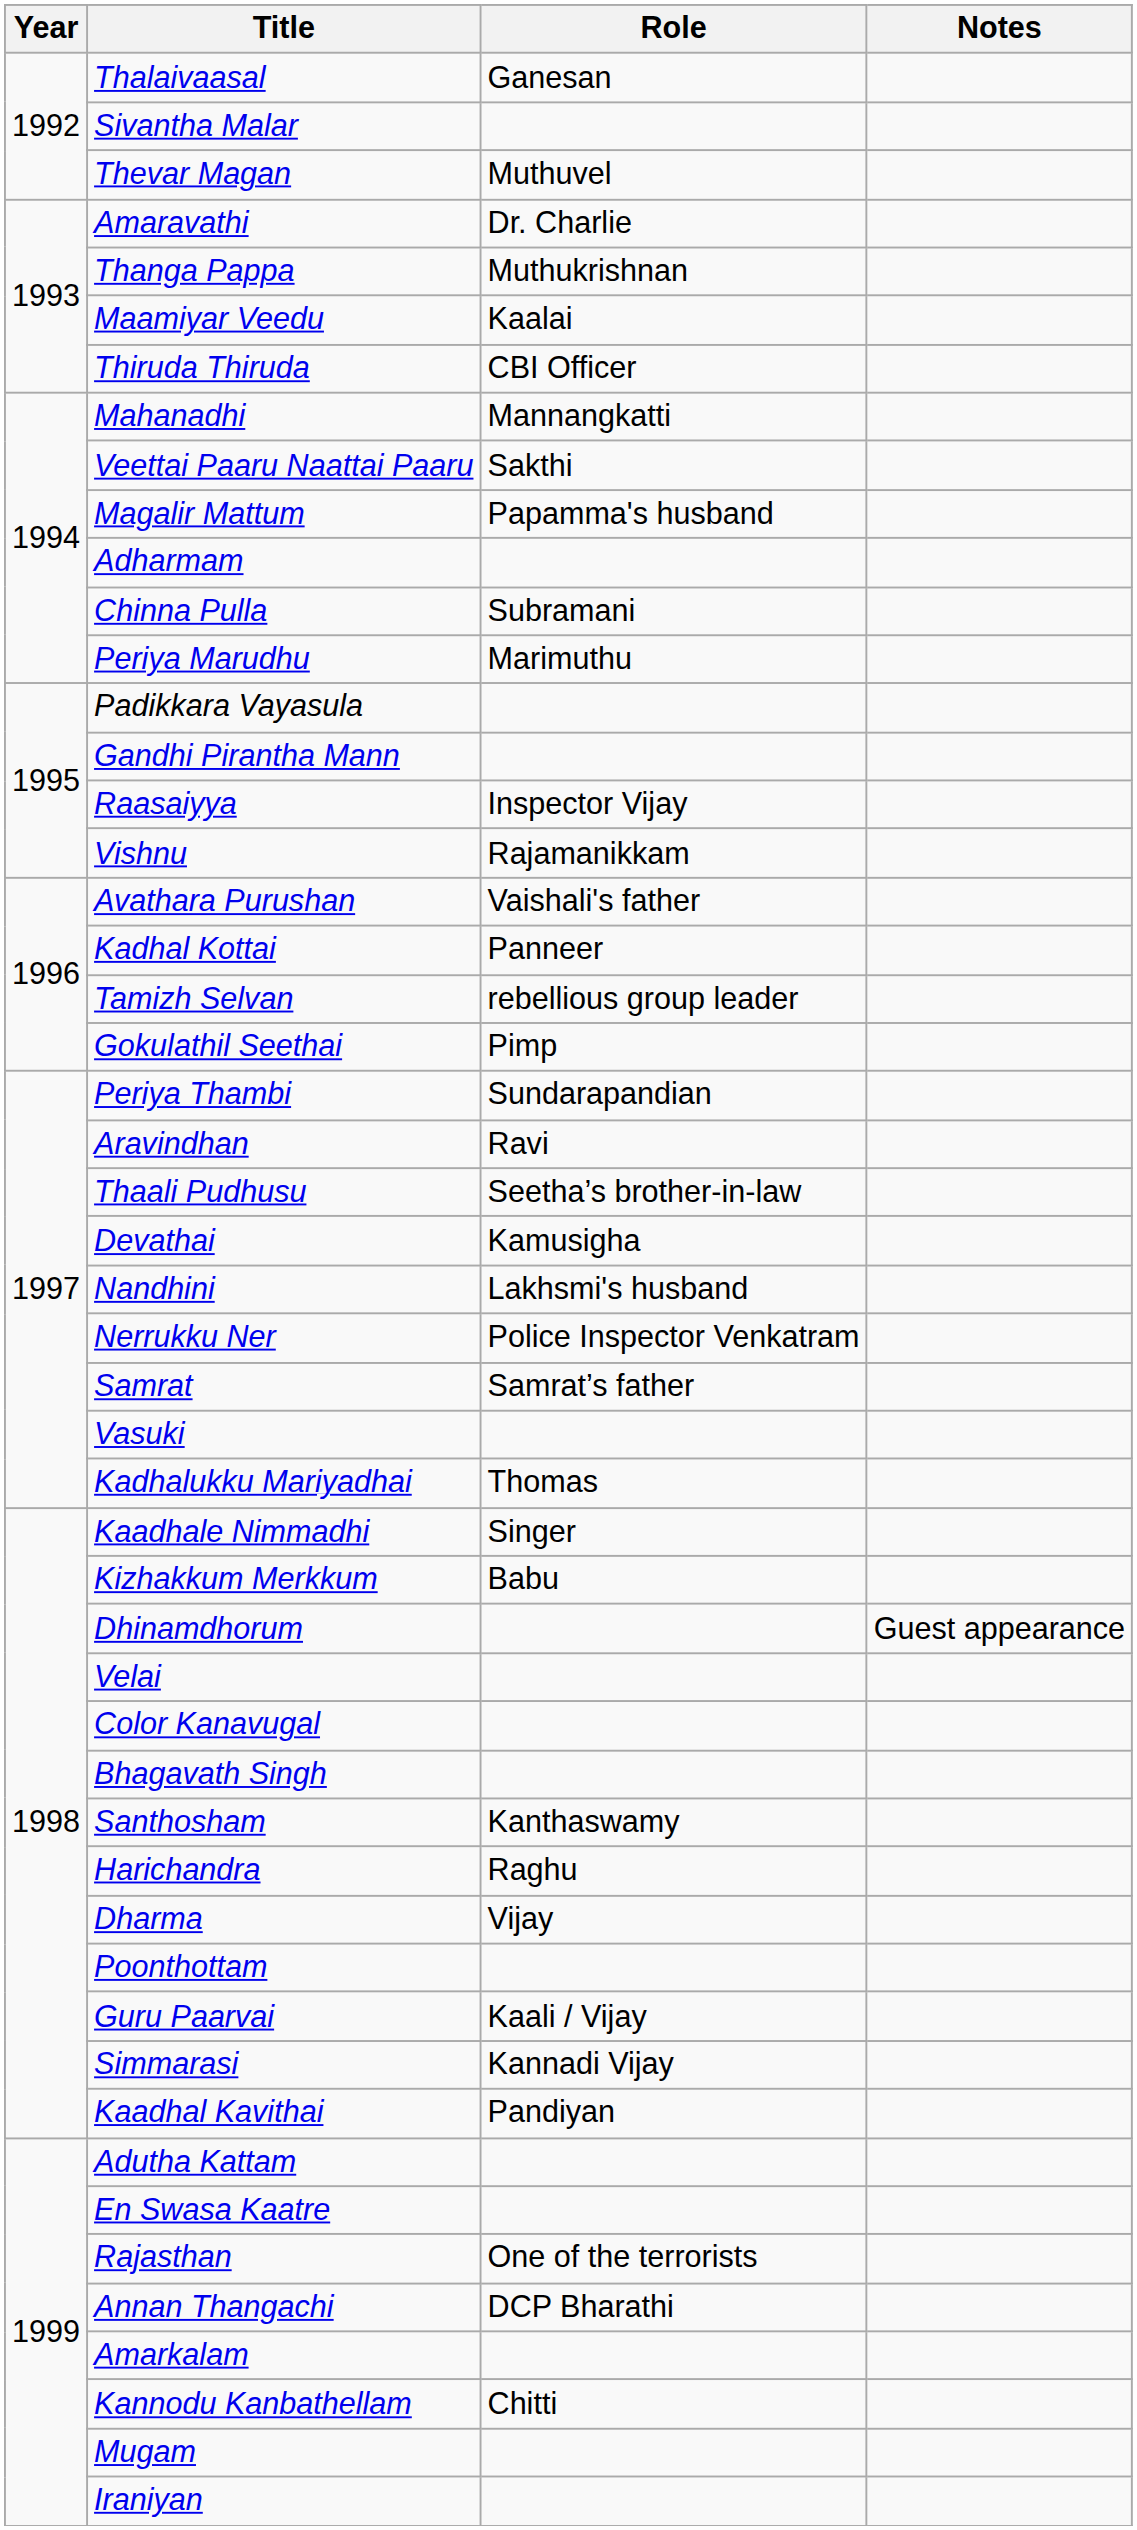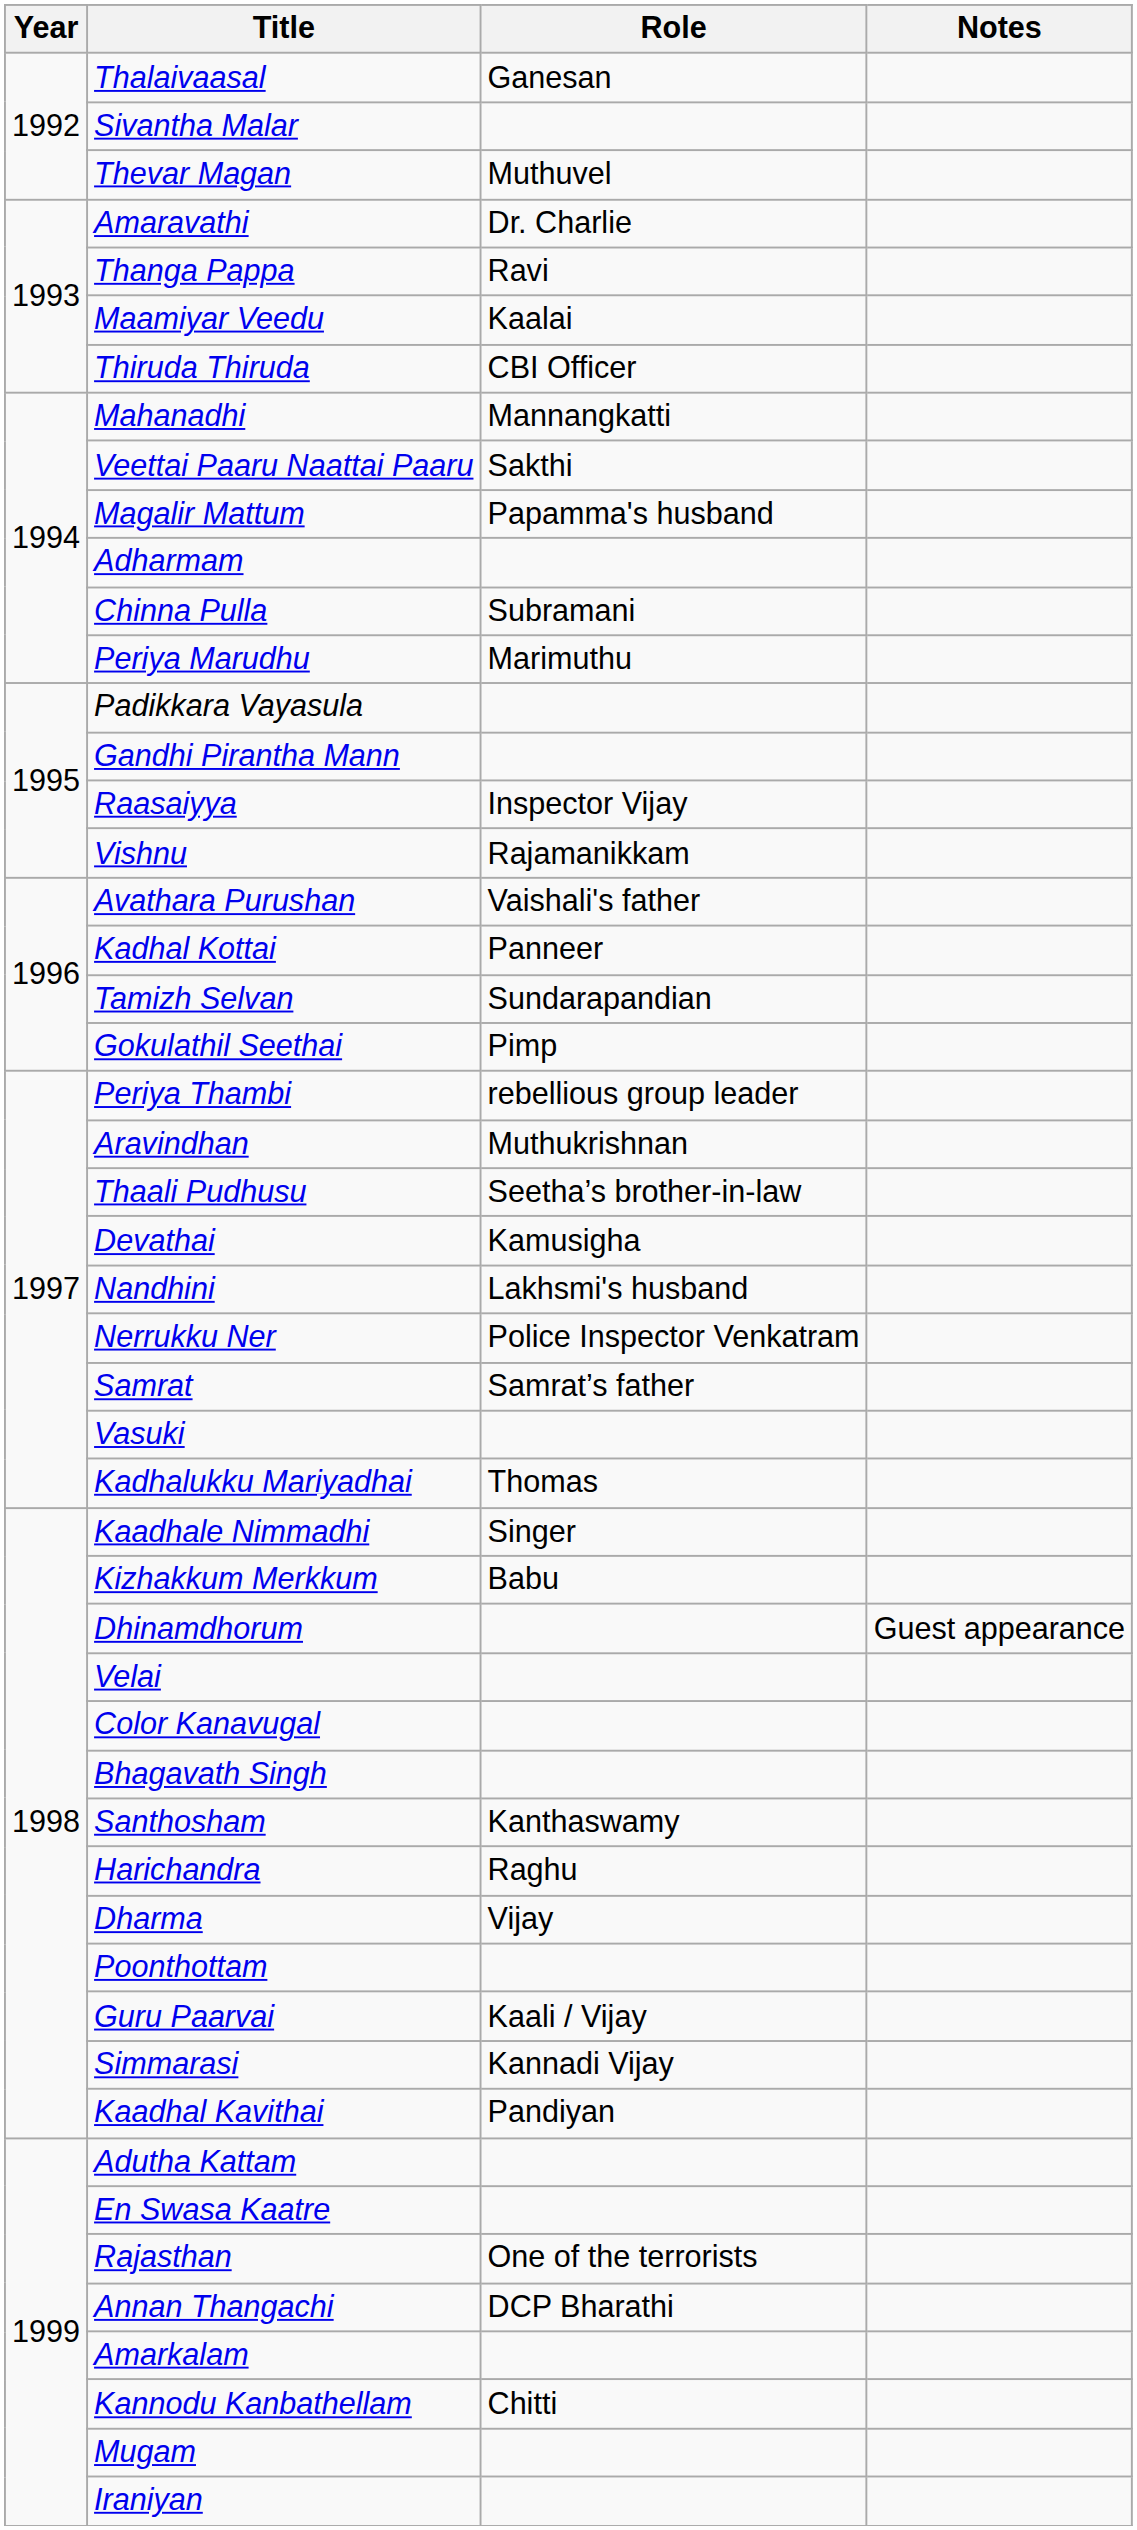 <table class="wikitable sortable">
 <tr>
 <th>Year</th>
 <th>Title</th>
 <th>Role</th>
 <th class="unsortable">Notes</th>
 </tr>
 <tr>
 <td rowspan="3">1992</td>
 <td><em><a href='#'>Thalaivaasal</a></em></td>
 <td>Ganesan</td>
 <td></td>
 </tr>
 <tr>
 <td><em><a href='#'>Sivantha Malar</a></em></td>
 <td></td>
 <td></td>
 </tr>
 <tr>
 <td><em><a href='#'>Thevar Magan</a></em></td>
 <td>Muthuvel</td>
 <td></td>
 </tr>
 <tr>
 <td rowspan="4">1993</td>
 <td><em><a href='#'>Amaravathi</a></em></td>
 <td>Dr. Charlie</td>
 <td></td>
 </tr>
 <tr>
 <td><em><a href='#'>Thanga Pappa</a></em></td>
-<td>Muthukrishnan</td>
+<td>Ravi</td>
 <td></td>
 </tr>
 <tr>
 <td><em><a href='#'>Maamiyar Veedu</a></em></td>
 <td>Kaalai</td>
 <td></td>
 </tr>
 <tr>
 <td><em><a href='#'>Thiruda Thiruda</a></em></td>
 <td>CBI Officer</td>
 <td></td>
 </tr>
 <tr>
 <td rowspan="6">1994</td>
 <td><em><a href='#'>Mahanadhi</a></em></td>
 <td>Mannangkatti</td>
 <td></td>
 </tr>
 <tr>
 <td><em><a href='#'>Veettai Paaru Naattai Paaru</a></em></td>
 <td>Sakthi</td>
 <td></td>
 </tr>
 <tr>
 <td><em><a href='#'>Magalir Mattum</a></em></td>
 <td>Papamma's husband</td>
 <td></td>
 </tr>
 <tr>
 <td><em><a href='#'>Adharmam</a></em></td>
 <td></td>
 <td></td>
 </tr>
 <tr>
 <td><em><a href='#'>Chinna Pulla</a></em></td>
 <td>Subramani</td>
 <td></td>
 </tr>
 <tr>
 <td><em><a href='#'>Periya Marudhu</a></em></td>
 <td>Marimuthu</td>
 <td></td>
 </tr>
 <tr>
 <td rowspan="4">1995</td>
 <td><em>Padikkara Vayasula</em></td>
 <td></td>
 <td></td>
 </tr>
 <tr>
 <td><em><a href='#'>Gandhi Pirantha Mann</a></em></td>
 <td></td>
 <td></td>
 </tr>
 <tr>
 <td><em><a href='#'>Raasaiyya</a></em></td>
 <td>Inspector Vijay</td>
 <td></td>
 </tr>
 <tr>
 <td><em><a href='#'>Vishnu</a></em></td>
 <td>Rajamanikkam</td>
 <td></td>
 </tr>
 <tr>
 <td rowspan="4">1996</td>
 <td><em><a href='#'>Avathara Purushan</a></em></td>
 <td>Vaishali's father</td>
 <td></td>
 </tr>
 <tr>
 <td><em><a href='#'>Kadhal Kottai</a></em></td>
 <td>Panneer</td>
 <td></td>
 </tr>
 <tr>
 <td><em><a href='#'>Tamizh Selvan</a></em></td>
-<td>rebellious group leader</td>
+<td>Sundarapandian</td>
 <td></td>
 </tr>
 <tr>
 <td><em><a href='#'>Gokulathil Seethai</a></em></td>
 <td>Pimp</td>
 <td></td>
 </tr>
 <tr>
 <td rowspan="9">1997</td>
 <td><em><a href='#'>Periya Thambi</a></em></td>
-<td>Sundarapandian</td>
+<td>rebellious group leader</td>
 <td></td>
 </tr>
 <tr>
 <td><em><a href='#'>Aravindhan</a></em></td>
-<td>Ravi</td>
+<td>Muthukrishnan</td>
 <td></td>
 </tr>
 <tr>
 <td><em><a href='#'>Thaali Pudhusu</a></em></td>
 <td>Seetha’s brother-in-law</td>
 <td></td>
 </tr>
 <tr>
 <td><em><a href='#'>Devathai</a></em></td>
 <td>Kamusigha</td>
 <td></td>
 </tr>
 <tr>
 <td><em><a href='#'>Nandhini</a></em></td>
 <td>Lakhsmi's husband</td>
 <td></td>
 </tr>
 <tr>
 <td><em><a href='#'>Nerrukku Ner</a></em></td>
 <td>Police Inspector Venkatram</td>
 <td></td>
 </tr>
 <tr>
 <td><em><a href='#'>Samrat</a></em></td>
 <td>Samrat’s father</td>
 <td></td>
 </tr>
 <tr>
 <td><em><a href='#'>Vasuki</a></em></td>
 <td></td>
 <td></td>
 </tr>
 <tr>
 <td><em><a href='#'>Kadhalukku Mariyadhai</a></em></td>
 <td>Thomas</td>
 <td></td>
 </tr>
 <tr>
 <td rowspan="13">1998</td>
 <td><em><a href='#'>Kaadhale Nimmadhi</a></em></td>
 <td>Singer</td>
 <td></td>
 </tr>
 <tr>
 <td><em><a href='#'>Kizhakkum Merkkum</a></em></td>
 <td>Babu</td>
 <td></td>
 </tr>
 <tr>
 <td><em><a href='#'>Dhinamdhorum</a></em></td>
 <td></td>
 <td>Guest appearance</td>
 </tr>
 <tr>
 <td><em><a href='#'>Velai</a></em></td>
 <td></td>
 <td></td>
 </tr>
 <tr>
 <td><em><a href='#'>Color Kanavugal</a></em></td>
 <td></td>
 <td></td>
 </tr>
 <tr>
 <td><em><a href='#'>Bhagavath Singh</a></em></td>
 <td></td>
 <td></td>
 </tr>
 <tr>
 <td><em><a href='#'>Santhosham</a></em></td>
 <td>Kanthaswamy</td>
 <td></td>
 </tr>
 <tr>
 <td><em><a href='#'>Harichandra</a></em></td>
 <td>Raghu</td>
 <td></td>
 </tr>
 <tr>
 <td><em><a href='#'>Dharma</a></em></td>
 <td>Vijay</td>
 <td></td>
 </tr>
 <tr>
 <td><em><a href='#'>Poonthottam</a></em></td>
 <td></td>
 <td></td>
 </tr>
 <tr>
 <td><em><a href='#'>Guru Paarvai</a></em></td>
 <td>Kaali / Vijay</td>
 <td></td>
 </tr>
 <tr>
 <td><em><a href='#'>Simmarasi</a></em></td>
 <td>Kannadi Vijay</td>
 <td></td>
 </tr>
 <tr>
 <td><em><a href='#'>Kaadhal Kavithai</a></em></td>
 <td>Pandiyan</td>
 <td></td>
 </tr>
 <tr>
 <td rowspan="8">1999</td>
 <td><em><a href='#'>Adutha Kattam</a></em></td>
 <td></td>
 <td></td>
 </tr>
 <tr>
 <td><em><a href='#'>En Swasa Kaatre</a></em></td>
 <td></td>
 <td></td>
 </tr>
 <tr>
 <td><em><a href='#'>Rajasthan</a></em></td>
 <td>One of the terrorists</td>
 <td></td>
 </tr>
 <tr>
 <td><em><a href='#'>Annan Thangachi</a></em></td>
 <td>DCP Bharathi</td>
 <td></td>
 </tr>
 <tr>
 <td><em><a href='#'>Amarkalam</a></em></td>
 <td></td>
 <td></td>
 </tr>
 <tr>
 <td><em><a href='#'>Kannodu Kanbathellam</a></em></td>
 <td>Chitti</td>
 <td></td>
 </tr>
 <tr>
 <td><em><a href='#'>Mugam</a></em></td>
 <td></td>
 <td></td>
 </tr>
 <tr>
 <td><em><a href='#'>Iraniyan</a></em></td>
 <td></td>
 <td></td>
 </tr>
 <tr>
 </tr>
 </table>
